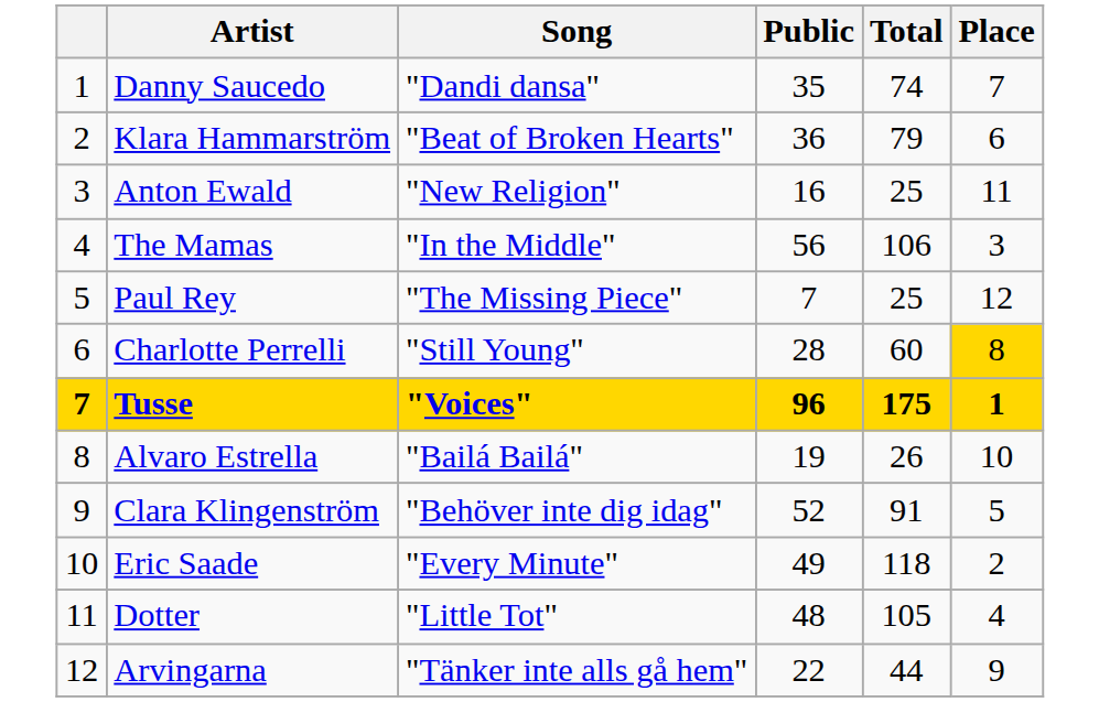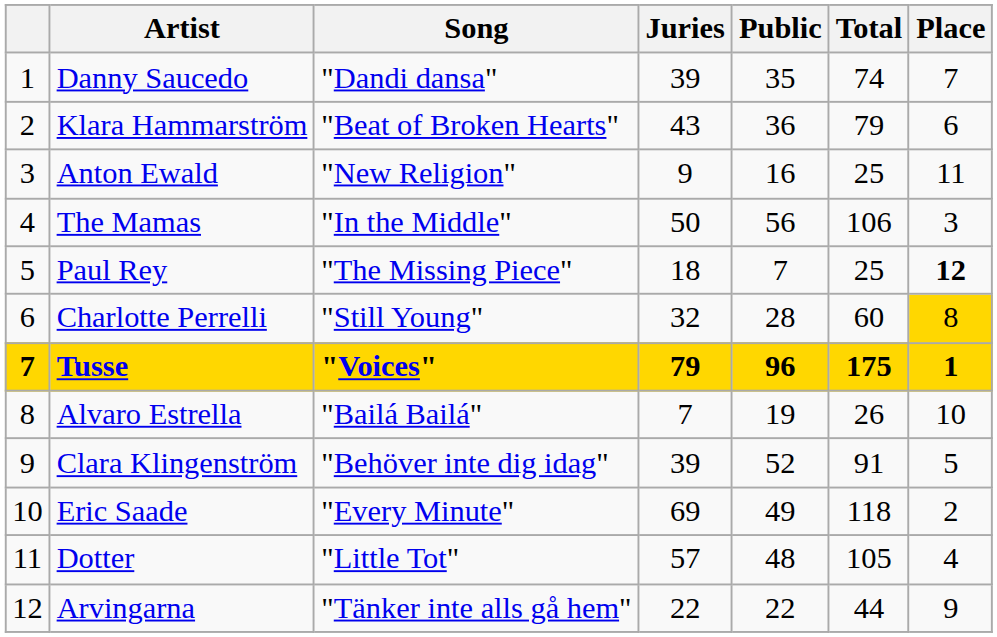 <table class="sortable wikitable" style="margin: 1em auto 1em auto; text-align:center;">
 <tr>
 <th></th>
 <th>Artist</th>
 <th>Song</th>
+<th>Juries</th>
 <th>Public</th>
 <th>Total</th>
 <th>Place</th>
 </tr>
 <tr>
 <td>1</td>
 <td align="left"><a href='#'>Danny Saucedo</a></td>
 <td align="left">"<a href='#'>Dandi dansa</a>"</td>
+<td>39</td>
 <td>35</td>
 <td>74</td>
 <td>7</td>
 </tr>
 <tr>
 <td>2</td>
 <td align="left"><a href='#'>Klara Hammarström</a></td>
 <td align="left">"<a href='#'>Beat of Broken Hearts</a>"</td>
+<td>43</td>
 <td>36</td>
 <td>79</td>
 <td>6</td>
 </tr>
 <tr>
 <td>3</td>
 <td align="left"><a href='#'>Anton Ewald</a></td>
 <td align="left">"<a href='#'>New Religion</a>"</td>
+<td>9</td>
 <td>16</td>
 <td>25</td>
 <td>11</td>
 </tr>
 <tr>
 <td>4</td>
 <td align="left"><a href='#'>The Mamas</a></td>
 <td align="left">"<a href='#'>In the Middle</a>"</td>
+<td>50</td>
 <td>56</td>
 <td>106</td>
 <td>3</td>
 </tr>
 <tr>
 <td>5</td>
 <td align="left"><a href='#'>Paul Rey</a></td>
 <td align="left">"<a href='#'>The Missing Piece</a>"</td>
+<td>18</td>
 <td>7</td>
 <td>25</td>
-<td>12</td>
+<td><strong>12</strong></td>
 </tr>
 <tr>
 <td>6</td>
 <td align="left"><a href='#'>Charlotte Perrelli</a></td>
 <td align="left">"<a href='#'>Still Young</a>"</td>
+<td>32</td>
 <td>28</td>
 <td>60</td>
 <td style="background: gold;">8</td>
 </tr>
 <tr style="font-weight:bold;background:gold;">
 <td>7</td>
 <td align="left"><a href='#'>Tusse</a></td>
 <td align="left">"<a href='#'>Voices</a>"</td>
+<td>79</td>
 <td>96</td>
 <td>175</td>
 <td>1</td>
 </tr>
 <tr>
 <td>8</td>
 <td align="left"><a href='#'>Alvaro Estrella</a></td>
 <td align="left">"<a href='#'>Bailá Bailá</a>"</td>
+<td>7</td>
 <td>19</td>
 <td>26</td>
 <td>10</td>
 </tr>
 <tr>
 <td>9</td>
 <td align="left"><a href='#'>Clara Klingenström</a></td>
 <td align="left">"<a href='#'>Behöver inte dig idag</a>"</td>
+<td>39</td>
 <td>52</td>
 <td>91</td>
 <td>5</td>
 </tr>
 <tr>
 <td>10</td>
 <td align="left"><a href='#'>Eric Saade</a></td>
 <td align="left">"<a href='#'>Every Minute</a>"</td>
+<td>69</td>
 <td>49</td>
 <td>118</td>
 <td>2</td>
 </tr>
 <tr>
 <td>11</td>
 <td align="left"><a href='#'>Dotter</a></td>
 <td align="left">"<a href='#'>Little Tot</a>"</td>
+<td>57</td>
 <td>48</td>
 <td>105</td>
 <td>4</td>
 </tr>
 <tr>
 <td>12</td>
 <td align="left"><a href='#'>Arvingarna</a></td>
 <td align="left">"<a href='#'>Tänker inte alls gå hem</a>"</td>
 <td>22</td>
+<td>22</td>
 <td>44</td>
 <td>9</td>
 </tr>
 </table>
